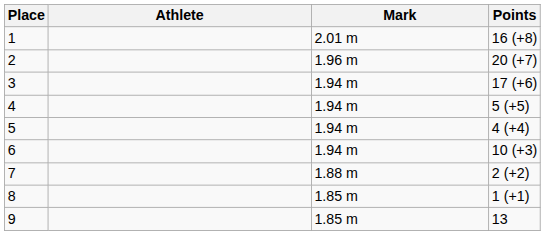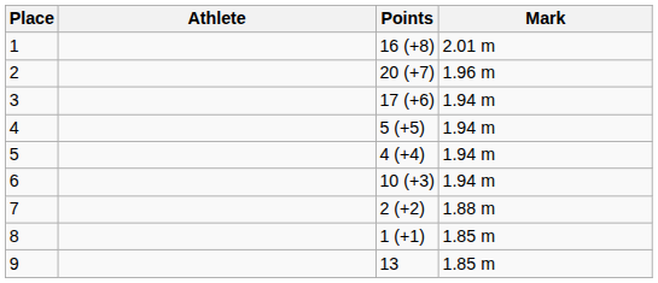 <table class="wikitable sortable">
 <tr>
 <th>Place</th>
 <th style="width:18em">Athlete</th>
+<th>Points</th>
 <th style="width:12em">Mark</th>
-<th>Points</th>
 </tr>
 <tr>
 <td>1</td>
 <td></td>
+<td>16 (+8)</td>
 <td>2.01 m </td>
-<td>16 (+8)</td>
 </tr>
 <tr>
 <td>2</td>
 <td></td>
+<td>20 (+7)</td>
 <td>1.96 m</td>
-<td>20 (+7)</td>
 </tr>
 <tr>
 <td>3</td>
 <td></td>
+<td>17 (+6)</td>
 <td>1.94 m</td>
-<td>17 (+6)</td>
 </tr>
 <tr>
 <td>4</td>
 <td></td>
+<td>5 (+5)</td>
 <td>1.94 m</td>
-<td>5 (+5)</td>
 </tr>
 <tr>
 <td>5</td>
 <td></td>
+<td>4 (+4)</td>
 <td>1.94 m</td>
-<td>4 (+4)</td>
 </tr>
 <tr>
 <td>6</td>
 <td></td>
+<td>10 (+3)</td>
 <td>1.94 m</td>
-<td>10 (+3)</td>
 </tr>
 <tr>
 <td>7</td>
 <td></td>
+<td>2 (+2)</td>
 <td>1.88 m</td>
-<td>2 (+2)</td>
 </tr>
 <tr>
 <td>8</td>
 <td></td>
+<td>1 (+1)</td>
 <td>1.85 m</td>
-<td>1 (+1)</td>
 </tr>
 <tr>
 <td>9</td>
 <td></td>
+<td>13</td>
 <td>1.85 m</td>
-<td>13</td>
 </tr>
 </table>
